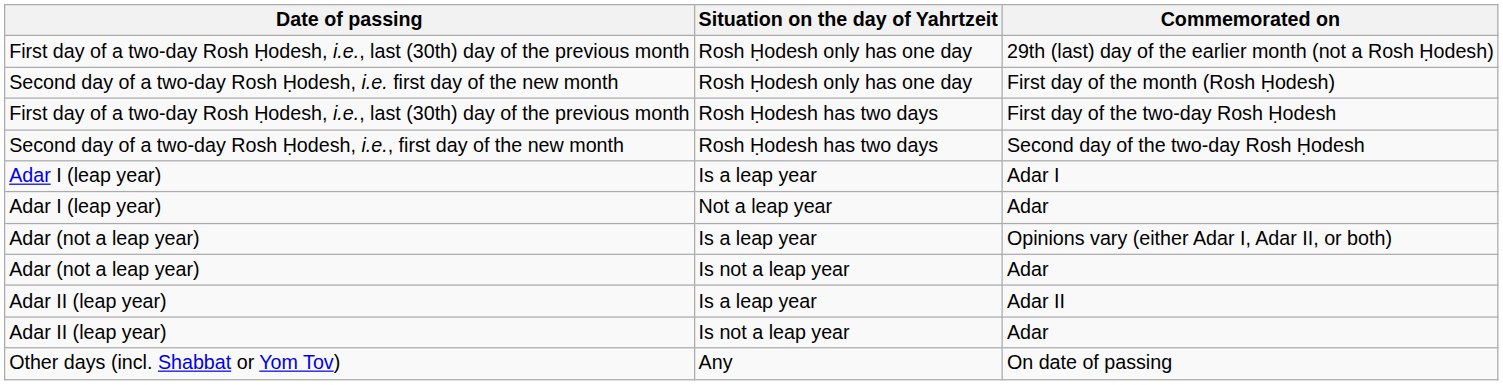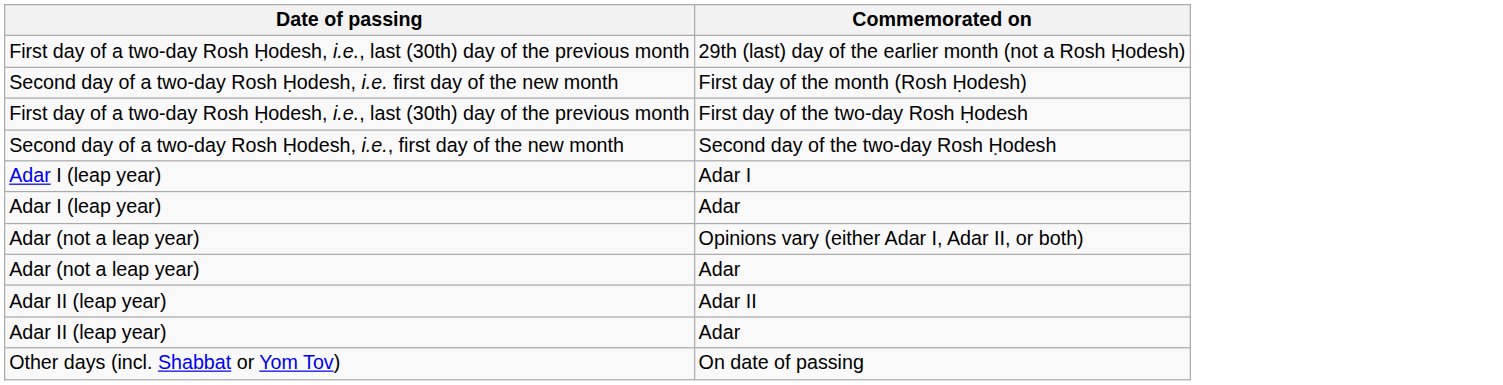 <table class="wikitable">
 <tr>
 <th>Date of passing</th>
-<th>Situation on the day of Yahrtzeit</th>
 <th>Commemorated on</th>
 </tr>
 <tr>
 <td>First day of a two-day Rosh Ḥodesh, <em>i.e.</em>, last (30th) day of the previous month</td>
-<td>Rosh Ḥodesh only has one day</td>
 <td>29th (last) day of the earlier month (not a Rosh Ḥodesh)</td>
 </tr>
 <tr>
 <td>Second day of a two-day Rosh Ḥodesh, <em>i.e.</em> first day of the new month</td>
-<td>Rosh Ḥodesh only has one day</td>
 <td>First day of the month (Rosh Ḥodesh)</td>
 </tr>
 <tr>
 <td>First day of a two-day Rosh Ḥodesh, <em>i.e.</em>, last (30th) day of the previous month</td>
-<td>Rosh Ḥodesh has two days</td>
 <td>First day of the two-day Rosh Ḥodesh</td>
 </tr>
 <tr>
 <td>Second day of a two-day Rosh Ḥodesh, <em>i.e.</em>, first day of the new month</td>
-<td>Rosh Ḥodesh has two days</td>
 <td>Second day of the two-day Rosh Ḥodesh</td>
 </tr>
 <tr>
 <td><a href='#'>Adar</a> I (leap year)</td>
-<td>Is a leap year</td>
 <td>Adar I</td>
 </tr>
 <tr>
 <td>Adar I (leap year)</td>
-<td>Not a leap year</td>
 <td>Adar</td>
 </tr>
 <tr>
 <td>Adar (not a leap year)</td>
-<td>Is a leap year</td>
 <td>Opinions vary (either Adar I, Adar II, or both)</td>
 </tr>
 <tr>
 <td>Adar (not a leap year)</td>
-<td>Is not a leap year</td>
 <td>Adar</td>
 </tr>
 <tr>
 <td>Adar II (leap year)</td>
-<td>Is a leap year</td>
 <td>Adar II</td>
 </tr>
 <tr>
 <td>Adar II (leap year)</td>
-<td>Is not a leap year</td>
 <td>Adar</td>
 </tr>
 <tr>
 <td>Other days (incl. <a href='#'>Shabbat</a> or <a href='#'>Yom Tov</a>)</td>
-<td>Any</td>
 <td>On date of passing</td>
 </tr>
 </table>
